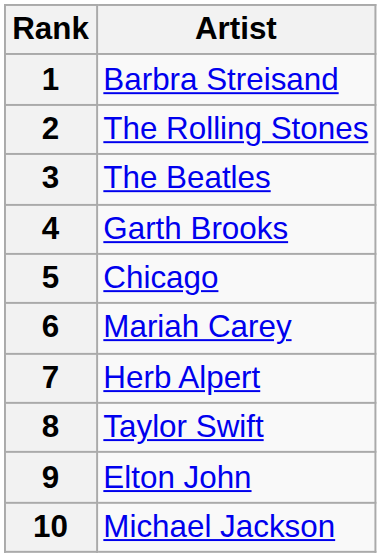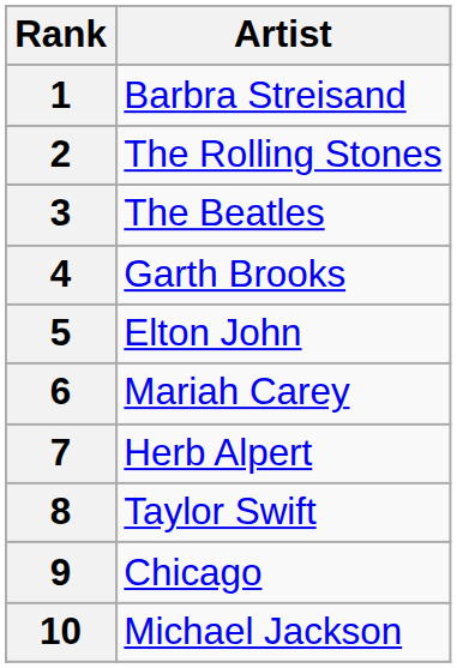 <table class="wikitable">
 <tr>
 <th scope="col">Rank</th>
 <th scope="col">Artist</th>
 </tr>
 <tr>
 <th scope="row">1</th>
 <td><a href='#'>Barbra Streisand</a></td>
 </tr>
 <tr>
 <th scope="row">2</th>
 <td><a href='#'>The Rolling Stones</a></td>
 </tr>
 <tr>
 <th scope="row">3</th>
 <td><a href='#'>The Beatles</a></td>
 </tr>
 <tr>
 <th scope="row">4</th>
 <td><a href='#'>Garth Brooks</a></td>
 </tr>
 <tr>
 <th scope="row">5</th>
-<td><a href='#'>Chicago</a></td>
+<td><a href='#'>Elton John</a></td>
 </tr>
 <tr>
 <th scope="row">6</th>
 <td><a href='#'>Mariah Carey</a></td>
 </tr>
 <tr>
 <th scope="row">7</th>
 <td><a href='#'>Herb Alpert</a></td>
 </tr>
 <tr>
 <th scope="row">8</th>
 <td><a href='#'>Taylor Swift</a></td>
 </tr>
 <tr>
 <th scope="row">9</th>
-<td><a href='#'>Elton John</a></td>
+<td><a href='#'>Chicago</a></td>
 </tr>
 <tr>
 <th scope="row">10</th>
 <td><a href='#'>Michael Jackson</a></td>
 </tr>
 </table>
